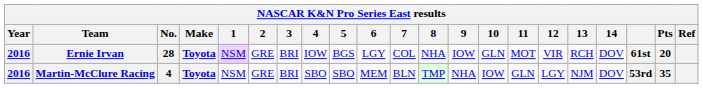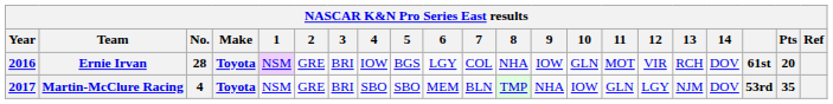 <table class="wikitable" style="text-align:center; font-size:75%">
 <tr>
 <th colspan=23><a href='#'>NASCAR K&N Pro Series East</a> results</th>
 </tr>
 <tr>
 <th>Year</th>
 <th>Team</th>
 <th>No.</th>
 <th>Make</th>
 <th>1</th>
 <th>2</th>
 <th>3</th>
 <th>4</th>
 <th>5</th>
 <th>6</th>
 <th>7</th>
 <th>8</th>
 <th>9</th>
 <th>10</th>
 <th>11</th>
 <th>12</th>
 <th>13</th>
 <th>14</th>
 <th></th>
 <th>Pts</th>
 <th>Ref</th>
 </tr>
 <tr>
 <th><a href='#'>2016</a></th>
 <th><a href='#'>Ernie Irvan</a></th>
 <th>28</th>
 <th><a href='#'>Toyota</a></th>
 <td style="background:#EFCFFF;"><a href='#'>NSM</a><br></td>
 <td><a href='#'>GRE</a></td>
 <td><a href='#'>BRI</a></td>
 <td><a href='#'>IOW</a></td>
 <td><a href='#'>BGS</a></td>
 <td><a href='#'>LGY</a></td>
 <td><a href='#'>COL</a></td>
 <td><a href='#'>NHA</a></td>
 <td><a href='#'>IOW</a></td>
 <td><a href='#'>GLN</a></td>
 <td><a href='#'>MOT</a></td>
 <td><a href='#'>VIR</a></td>
 <td><a href='#'>RCH</a></td>
 <td><a href='#'>DOV</a></td>
 <th>61st</th>
 <th>20</th>
 <th></th>
 </tr>
 <tr>
-<th><a href='#'>2016</a></th>
+<th><a href='#'>2017</a></th>
 <th><a href='#'>Martin-McClure Racing</a></th>
 <th>4</th>
 <th><a href='#'>Toyota</a></th>
 <td><a href='#'>NSM</a></td>
 <td><a href='#'>GRE</a></td>
 <td><a href='#'>BRI</a></td>
 <td><a href='#'>SBO</a></td>
 <td><a href='#'>SBO</a></td>
 <td><a href='#'>MEM</a></td>
 <td><a href='#'>BLN</a></td>
 <td style="background:#DFFFDF;"><a href='#'>TMP</a><br></td>
 <td><a href='#'>NHA</a></td>
 <td><a href='#'>IOW</a></td>
 <td><a href='#'>GLN</a></td>
 <td><a href='#'>LGY</a></td>
 <td><a href='#'>NJM</a></td>
 <td><a href='#'>DOV</a></td>
 <th>53rd</th>
 <th>35</th>
 <th></th>
 </tr>
 </table>
